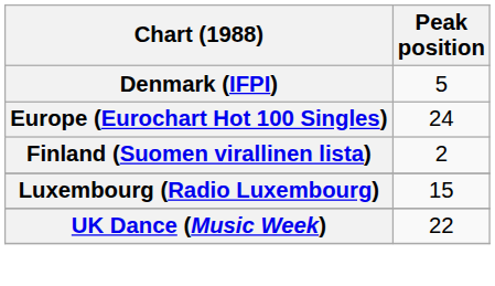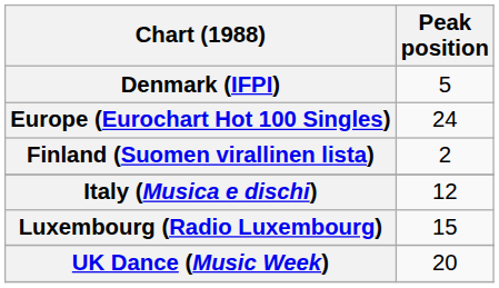 <table class="wikitable sortable plainrowheaders" style="text-align:center">
 <tr>
 <th scope="col">Chart (1988)</th>
 <th scope="col">Peak<br>position</th>
 </tr>
 <tr>
 <th scope="row">Denmark (<a href='#'>IFPI</a>)</th>
 <td>5</td>
 </tr>
 <tr>
 <th scope="row">Europe (<a href='#'>Eurochart Hot 100 Singles</a>)</th>
 <td>24</td>
 </tr>
 <tr>
 <th scope="row">Finland (<a href='#'>Suomen virallinen lista</a>)</th>
 <td>2</td>
 </tr>
 <tr>
 </tr>
 <tr>
+<th scope="row">Italy (<em><a href='#'>Musica e dischi</a></em>)</th>
+<td>12</td>
+</tr>
+<tr>
 <th scope="row">Luxembourg (<a href='#'>Radio Luxembourg</a>)</th>
 <td align="center">15</td>
 </tr>
 <tr>
 </tr>
 <tr>
 </tr>
 <tr>
 </tr>
 <tr>
 <th scope="row"><a href='#'>UK Dance</a> (<em><a href='#'>Music Week</a></em>)</th>
-<td align="center">22</td>
+<td align="center">20</td>
 </tr>
 <tr>
 </tr>
 </table>
